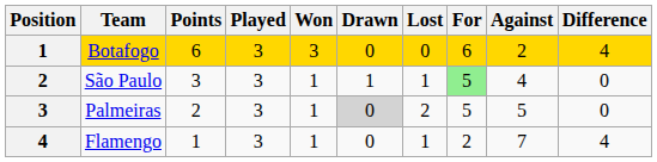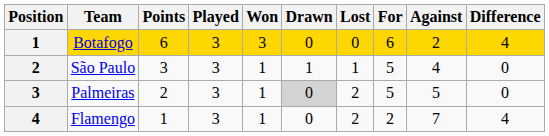 <table class="wikitable" style="text-align:center">
 <tr>
 <th>Position</th>
 <th>Team</th>
 <th>Points</th>
 <th>Played</th>
 <th>Won</th>
 <th>Drawn</th>
 <th>Lost</th>
 <th>For</th>
 <th>Against</th>
 <th>Difference</th>
 </tr>
 <tr style="background: gold;">
 <th>1</th>
 <td><a href='#'>Botafogo</a></td>
 <td>6</td>
 <td>3</td>
 <td>3</td>
 <td>0</td>
 <td>0</td>
 <td>6</td>
 <td>2</td>
 <td>4</td>
 </tr>
 <tr>
 <th>2</th>
 <td><a href='#'>São Paulo</a></td>
 <td>3</td>
 <td>3</td>
 <td>1</td>
 <td>1</td>
 <td>1</td>
-<td style="background: lightgreen;">5</td>
+<td>5</td>
 <td>4</td>
 <td>0</td>
 </tr>
 <tr>
 <th>3</th>
 <td><a href='#'>Palmeiras</a></td>
 <td>2</td>
 <td>3</td>
 <td>1</td>
 <td style="background: lightgrey;">0</td>
 <td>2</td>
 <td>5</td>
 <td>5</td>
 <td>0</td>
 </tr>
 <tr>
 <th>4</th>
 <td><a href='#'>Flamengo</a></td>
 <td>1</td>
 <td>3</td>
 <td>1</td>
 <td>0</td>
-<td>1</td>
+<td>2</td>
 <td>2</td>
 <td>7</td>
 <td>4</td>
 </tr>
 </table>
